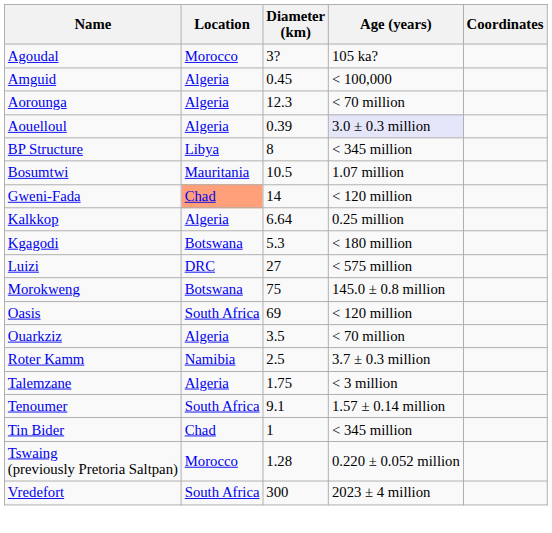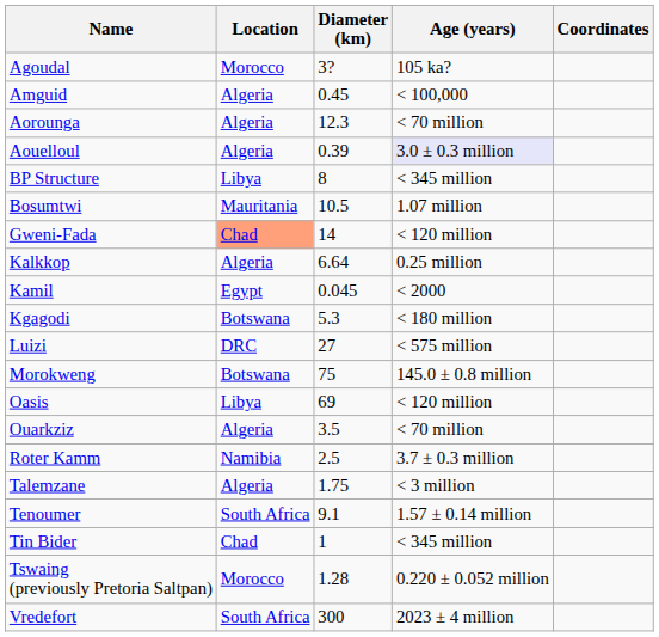 <table class="wikitable sortable">
 <tr>
 <th>Name</th>
 <th>Location</th>
 <th data-sort-type=number>Diameter<br>(km)</th>
 <th data-sort-type=number>Age (years)</th>
 <th>Coordinates</th>
 </tr>
 <tr>
 <td><a href='#'>Agoudal</a></td>
 <td><a href='#'>Morocco</a></td>
 <td>3?</td>
 <td data-sort-value=105000>105 ka?</td>
 <td align=right></td>
 </tr>
 <tr>
 <td><a href='#'>Amguid</a></td>
 <td><a href='#'>Algeria</a></td>
 <td>0.45</td>
 <td data-sort-value=100000>< 100,000</td>
 <td align=right></td>
 </tr>
 <tr>
 <td><a href='#'>Aorounga</a></td>
 <td><a href='#'>Algeria</a></td>
 <td>12.3</td>
 <td data-sort-value=70000000>< 70 million</td>
 <td align=right></td>
 </tr>
 <tr>
 <td><a href='#'>Aouelloul</a></td>
 <td><a href='#'>Algeria</a></td>
 <td>0.39</td>
 <td data-sort-value=300000 style="background: lavender;">3.0 ± 0.3 million</td>
 <td align=right></td>
 </tr>
 <tr>
 <td><a href='#'>BP Structure</a></td>
 <td><a href='#'>Libya</a></td>
 <td>8</td>
 <td data-sort-value=345000000>< 345 million</td>
 <td align=right></td>
 </tr>
 <tr>
 <td><a href='#'>Bosumtwi</a></td>
 <td><a href='#'>Mauritania</a></td>
 <td>10.5</td>
 <td data-sort-value=1070000>1.07 million</td>
 <td align=right></td>
 </tr>
 <tr>
 <td><a href='#'>Gweni-Fada</a></td>
 <td style="background: lightsalmon;"><a href='#'>Chad</a></td>
 <td>14</td>
 <td data-sort-value=120000000>< 120 million</td>
 <td align=right></td>
 </tr>
 <tr>
 <td><a href='#'>Kalkkop</a></td>
 <td><a href='#'>Algeria</a></td>
 <td>6.64</td>
 <td data-sort-value=250000>0.25 million</td>
 <td align=right></td>
 </tr>
 <tr>
+<td><a href='#'>Kamil</a></td>
+<td><a href='#'>Egypt</a></td>
+<td>0.045</td>
+<td data-sort-value=2000>< 2000</td>
+<td align=right></td>
+</tr>
+<tr>
 <td><a href='#'>Kgagodi</a></td>
 <td><a href='#'>Botswana</a></td>
 <td>5.3</td>
 <td data-sort-value=180000000>< 180 million</td>
 <td align=right></td>
 </tr>
 <tr>
 <td><a href='#'>Luizi</a></td>
 <td><a href='#'>DRC</a></td>
 <td>27</td>
 <td data-sort-value=575000000>< 575 million</td>
 <td align=right></td>
 </tr>
 <tr>
 <td><a href='#'>Morokweng</a></td>
 <td><a href='#'>Botswana</a></td>
 <td>75</td>
 <td data-sort-value=145000000>145.0 ± 0.8 million</td>
 <td align=right></td>
 </tr>
 <tr>
 <td><a href='#'>Oasis</a></td>
-<td><a href='#'>South Africa</a></td>
+<td><a href='#'>Libya</a></td>
 <td>69</td>
 <td data-sort-value=120000000>< 120 million</td>
 <td align=right></td>
 </tr>
 <tr>
 <td><a href='#'>Ouarkziz</a></td>
 <td><a href='#'>Algeria</a></td>
 <td>3.5</td>
 <td data-sort-value=70000000>< 70 million</td>
 <td align=right></td>
 </tr>
 <tr>
 <td><a href='#'>Roter Kamm</a></td>
 <td><a href='#'>Namibia</a></td>
 <td>2.5</td>
 <td data-sort-value=300000>3.7 ± 0.3 million</td>
 <td align=right></td>
 </tr>
 <tr>
 <td><a href='#'>Talemzane</a></td>
 <td><a href='#'>Algeria</a></td>
 <td>1.75</td>
 <td data-sort-value=3000000>< 3 million</td>
 <td align=right></td>
 </tr>
 <tr>
 <td><a href='#'>Tenoumer</a></td>
 <td><a href='#'>South Africa</a></td>
 <td>9.1</td>
 <td data-sort-value=1570000>1.57 ± 0.14 million</td>
 <td align=right></td>
 </tr>
 <tr>
 <td><a href='#'>Tin Bider</a></td>
 <td><a href='#'>Chad</a></td>
 <td>1</td>
 <td data-sort-value=345000000>< 345 million</td>
 <td align=right></td>
 </tr>
 <tr>
 <td><a href='#'>Tswaing</a><br>(previously Pretoria Saltpan)</td>
 <td><a href='#'>Morocco</a></td>
 <td>1.28</td>
 <td data-sort-value=220000>0.220 ± 0.052 million</td>
 <td align=right></td>
 </tr>
 <tr>
 <td><a href='#'>Vredefort</a></td>
 <td><a href='#'>South Africa</a></td>
 <td>300</td>
 <td data-sort-value=2023000000>2023 ± 4 million</td>
 <td align=right></td>
 </tr>
 </table>
